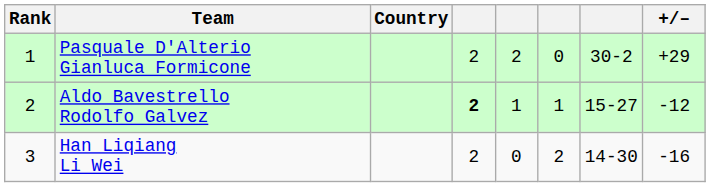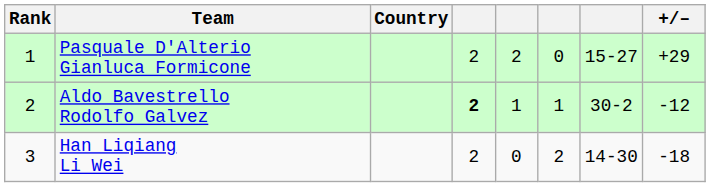 <table class="wikitable sortable" style="text-align:center">
 <tr>
 <th width=25>Rank</th>
 <th width=225>Team</th>
 <th>Country</th>
 <th width=25></th>
 <th width=25></th>
 <th width=25></th>
 <th width=40></th>
 <th width=40>+/–</th>
 </tr>
 <tr bgcolor=ccffcc>
 <td>1</td>
 <td align=left><a href='#'>Pasquale D'Alterio</a><br><a href='#'>Gianluca Formicone</a></td>
 <td align=left></td>
 <td>2</td>
 <td>2</td>
 <td>0</td>
-<td>30-2</td>
+<td>15-27</td>
 <td>+29</td>
 </tr>
 <tr bgcolor=ccffcc>
 <td>2</td>
 <td align=left><a href='#'>Aldo Bavestrello</a><br><a href='#'>Rodolfo Galvez</a></td>
 <td align=left></td>
 <td><strong>2</strong></td>
 <td>1</td>
 <td>1</td>
-<td>15-27</td>
+<td>30-2</td>
 <td>-12</td>
 </tr>
 <tr>
 <td>3</td>
 <td align=left><a href='#'>Han Liqiang</a><br><a href='#'>Li Wei</a></td>
 <td align=left></td>
 <td>2</td>
 <td>0</td>
 <td>2</td>
 <td>14-30</td>
-<td>-16</td>
+<td>-18</td>
 </tr>
 </table>
